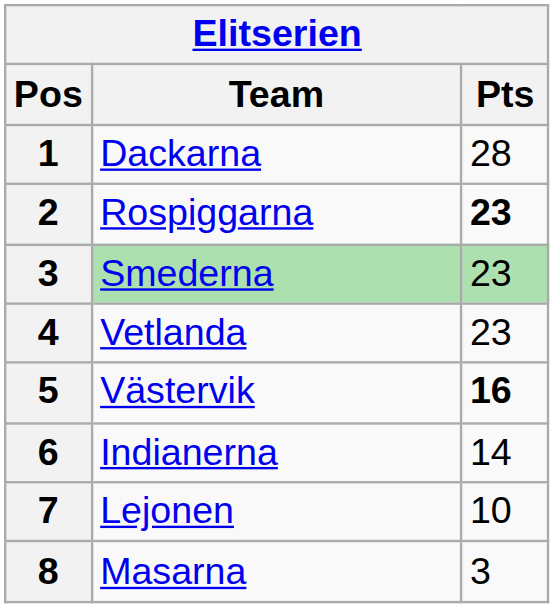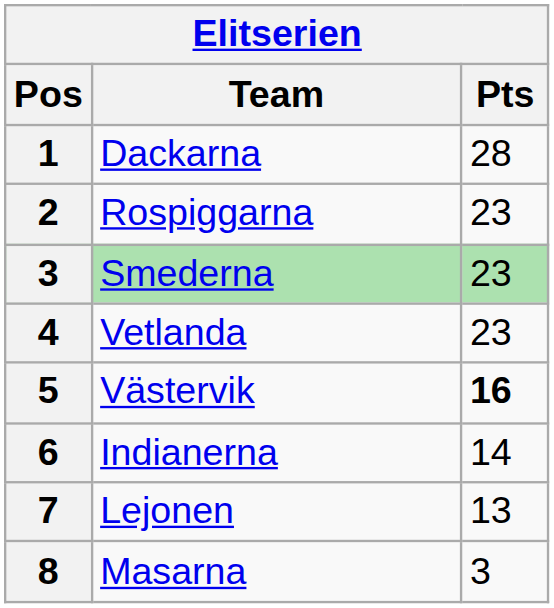 <table class="wikitable">
 <tr>
 <th colspan="3"><a href='#'>Elitserien</a></th>
 </tr>
 <tr>
 <th width=20>Pos</th>
 <th width=150>Team</th>
 <th width=30>Pts</th>
 </tr>
 <tr>
 <th>1</th>
 <td><a href='#'>Dackarna</a></td>
 <td>28</td>
 </tr>
 <tr>
 <th>2</th>
 <td><a href='#'>Rospiggarna</a></td>
-<td><strong>23</strong></td>
+<td>23</td>
 </tr>
 <tr style="background:#ACE1AF;">
 <th>3</th>
 <td><a href='#'>Smederna</a></td>
 <td>23</td>
 </tr>
 <tr>
 <th>4</th>
 <td><a href='#'>Vetlanda</a></td>
 <td>23</td>
 </tr>
 <tr>
 <th>5</th>
 <td><a href='#'>Västervik</a></td>
 <td><strong>16</strong></td>
 </tr>
 <tr>
 <th>6</th>
 <td><a href='#'>Indianerna</a></td>
 <td>14</td>
 </tr>
 <tr>
 <th>7</th>
 <td><a href='#'>Lejonen</a></td>
-<td>10</td>
+<td>13</td>
 </tr>
 <tr>
 <th>8</th>
 <td><a href='#'>Masarna</a></td>
 <td>3</td>
 </tr>
 </table>
